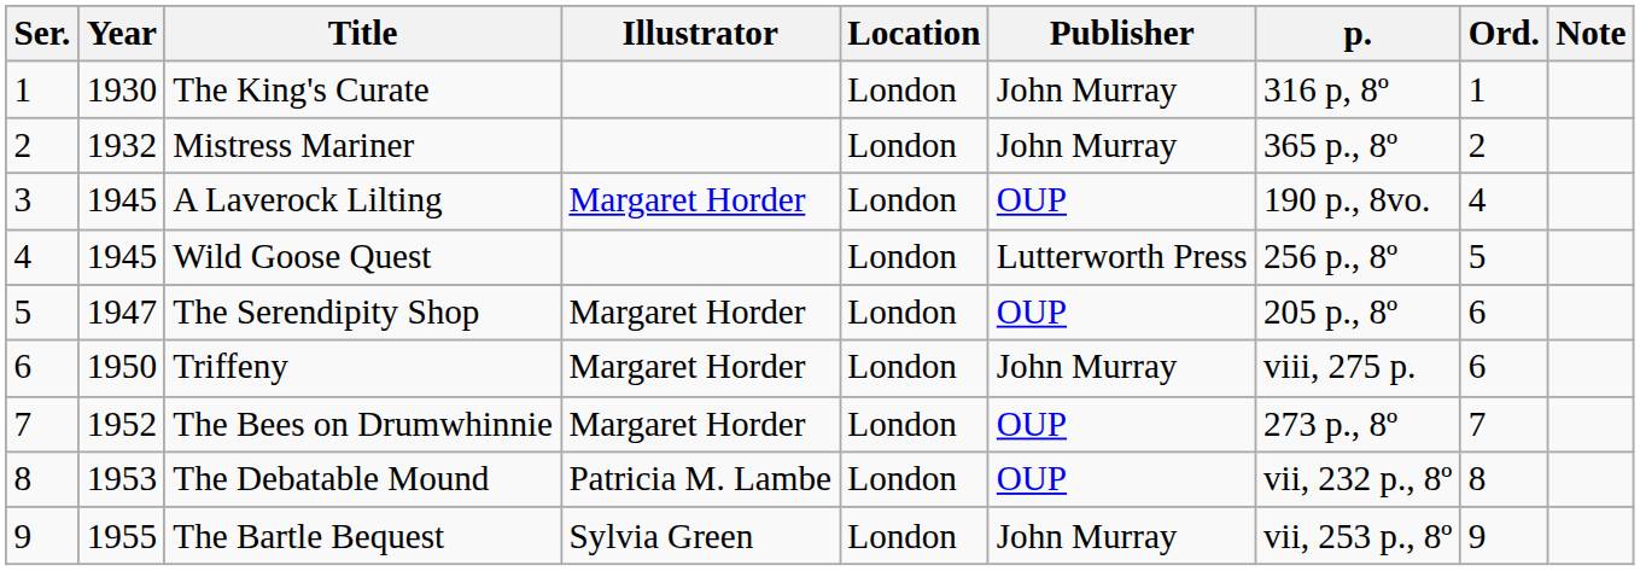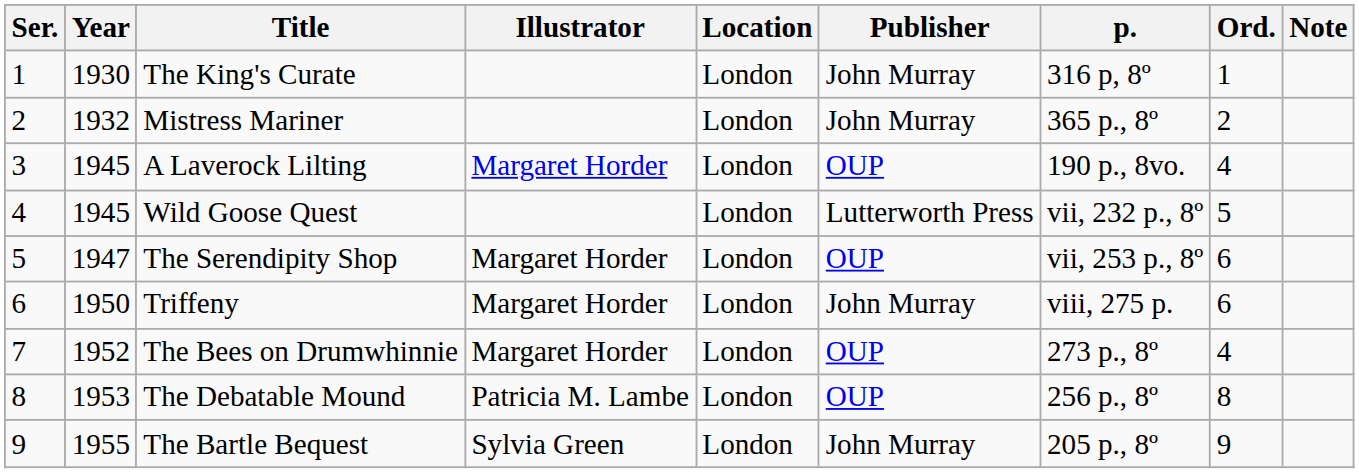 <table class="wikitable sortable">
 <tr>
 <th>Ser.</th>
 <th>Year</th>
 <th>Title</th>
 <th>Illustrator</th>
 <th>Location</th>
 <th>Publisher</th>
 <th>p.</th>
 <th>Ord.</th>
 <th class="unsortable">Note</th>
 </tr>
 <tr>
 <td>1</td>
 <td>1930</td>
 <td>The King's Curate</td>
 <td></td>
 <td>London</td>
 <td>John Murray</td>
 <td>316 p, 8º</td>
 <td>1</td>
 <td></td>
 </tr>
 <tr>
 <td>2</td>
 <td>1932</td>
 <td>Mistress Mariner</td>
 <td></td>
 <td>London</td>
 <td>John Murray</td>
 <td>365 p., 8º</td>
 <td>2</td>
 <td></td>
 </tr>
 <tr>
 <td>3</td>
 <td>1945</td>
 <td>A Laverock Lilting</td>
 <td><a href='#'>Margaret Horder</a></td>
 <td>London</td>
 <td><a href='#'>OUP</a></td>
 <td>190 p., 8vo.</td>
 <td>4</td>
 <td></td>
 </tr>
 <tr>
 <td>4</td>
 <td>1945</td>
 <td>Wild Goose Quest</td>
 <td></td>
 <td>London</td>
 <td>Lutterworth Press</td>
-<td>256 p., 8º</td>
+<td>vii, 232 p., 8º</td>
 <td>5</td>
 <td></td>
 </tr>
 <tr>
 <td>5</td>
 <td>1947</td>
 <td>The Serendipity Shop</td>
 <td>Margaret Horder</td>
 <td>London</td>
 <td><a href='#'>OUP</a></td>
-<td>205 p., 8º</td>
+<td>vii, 253 p., 8º</td>
 <td>6</td>
 <td></td>
 </tr>
 <tr>
 <td>6</td>
 <td>1950</td>
 <td>Triffeny</td>
 <td>Margaret Horder</td>
 <td>London</td>
 <td>John Murray</td>
 <td>viii, 275 p.</td>
 <td>6</td>
 <td></td>
 </tr>
 <tr>
 <td>7</td>
 <td>1952</td>
 <td>The Bees on Drumwhinnie</td>
 <td>Margaret Horder</td>
 <td>London</td>
 <td><a href='#'>OUP</a></td>
 <td>273 p., 8º</td>
-<td>7</td>
+<td>4</td>
 <td></td>
 </tr>
 <tr>
 <td>8</td>
 <td>1953</td>
 <td>The Debatable Mound</td>
 <td>Patricia M. Lambe</td>
 <td>London</td>
 <td><a href='#'>OUP</a></td>
-<td>vii, 232 p., 8º</td>
+<td>256 p., 8º</td>
 <td>8</td>
 <td></td>
 </tr>
 <tr>
 <td>9</td>
 <td>1955</td>
 <td>The Bartle Bequest</td>
 <td>Sylvia Green</td>
 <td>London</td>
 <td>John Murray</td>
-<td>vii, 253 p., 8º</td>
+<td>205 p., 8º</td>
 <td>9</td>
 <td></td>
 </tr>
 </table>
